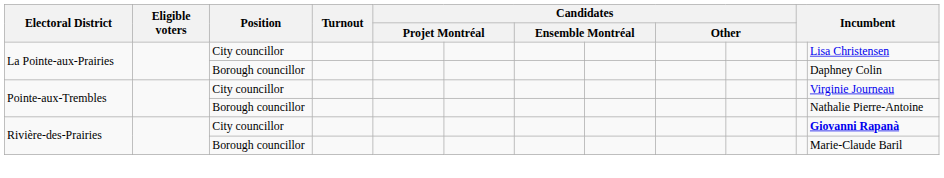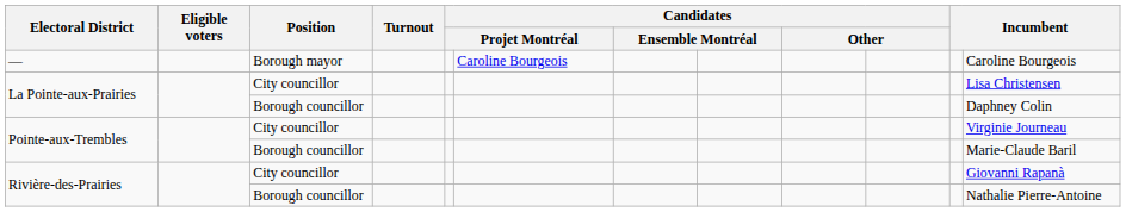 <table class="wikitable" width="100%">
 <tr>
 <th width=10% rowspan=2>Electoral District</th>
 <th width=6% rowspan=2>Eligible voters</th>
 <th width=8% rowspan=2>Position</th>
 <th width=4% rowspan=2>Turnout</th>
 <th colspan=6>Candidates</th>
 <th width=11% colspan=2 rowspan=2>Incumbent</th>
 </tr>
 <tr>
 <th width=11% colspan=2 ><span>Projet Montréal</span></th>
 <th width=11% colspan=2 ><span>Ensemble Montréal</span></th>
 <th width=11% colspan=2 >Other</th>
+</tr>
+<tr>
+<td>—</td>
+<td></td>
+<td>Borough mayor</td>
+<td></td>
+<td></td>
+<td><a href='#'>Caroline Bourgeois</a></td>
+<td></td>
+<td></td>
+<td></td>
+<td></td>
+<td> </td>
+<td>Caroline Bourgeois</td>
 </tr>
 <tr>
 <td rowspan=2>La Pointe-aux-Prairies</td>
 <td rowspan=2></td>
 <td>City councillor</td>
 <td></td>
 <td></td>
 <td></td>
 <td></td>
 <td></td>
 <td></td>
 <td></td>
 <td> </td>
 <td><a href='#'>Lisa Christensen</a></td>
 </tr>
 <tr>
 <td>Borough councillor</td>
 <td></td>
 <td></td>
 <td></td>
 <td></td>
 <td></td>
 <td></td>
 <td></td>
 <td> </td>
 <td>Daphney Colin</td>
 </tr>
 <tr>
 <td rowspan=2>Pointe-aux-Trembles</td>
 <td rowspan=2></td>
 <td>City councillor</td>
 <td></td>
 <td></td>
 <td></td>
 <td></td>
 <td></td>
 <td></td>
 <td></td>
 <td> </td>
 <td><a href='#'>Virginie Journeau</a></td>
 </tr>
 <tr>
 <td>Borough councillor</td>
 <td></td>
 <td></td>
 <td></td>
 <td></td>
 <td></td>
 <td></td>
 <td></td>
 <td> </td>
-<td>Nathalie Pierre-Antoine</td>
+<td>Marie-Claude Baril</td>
 </tr>
 <tr>
 <td rowspan=2>Rivière-des-Prairies</td>
 <td rowspan=2></td>
 <td>City councillor</td>
 <td></td>
 <td></td>
 <td></td>
 <td></td>
 <td></td>
 <td></td>
 <td></td>
 <td> </td>
-<td><strong><a href='#'>Giovanni Rapanà</a></strong></td>
+<td><a href='#'>Giovanni Rapanà</a></td>
 </tr>
 <tr>
 <td>Borough councillor</td>
 <td></td>
 <td></td>
 <td></td>
 <td></td>
 <td></td>
 <td></td>
 <td></td>
 <td> </td>
-<td>Marie-Claude Baril</td>
+<td>Nathalie Pierre-Antoine</td>
 </tr>
 </table>
